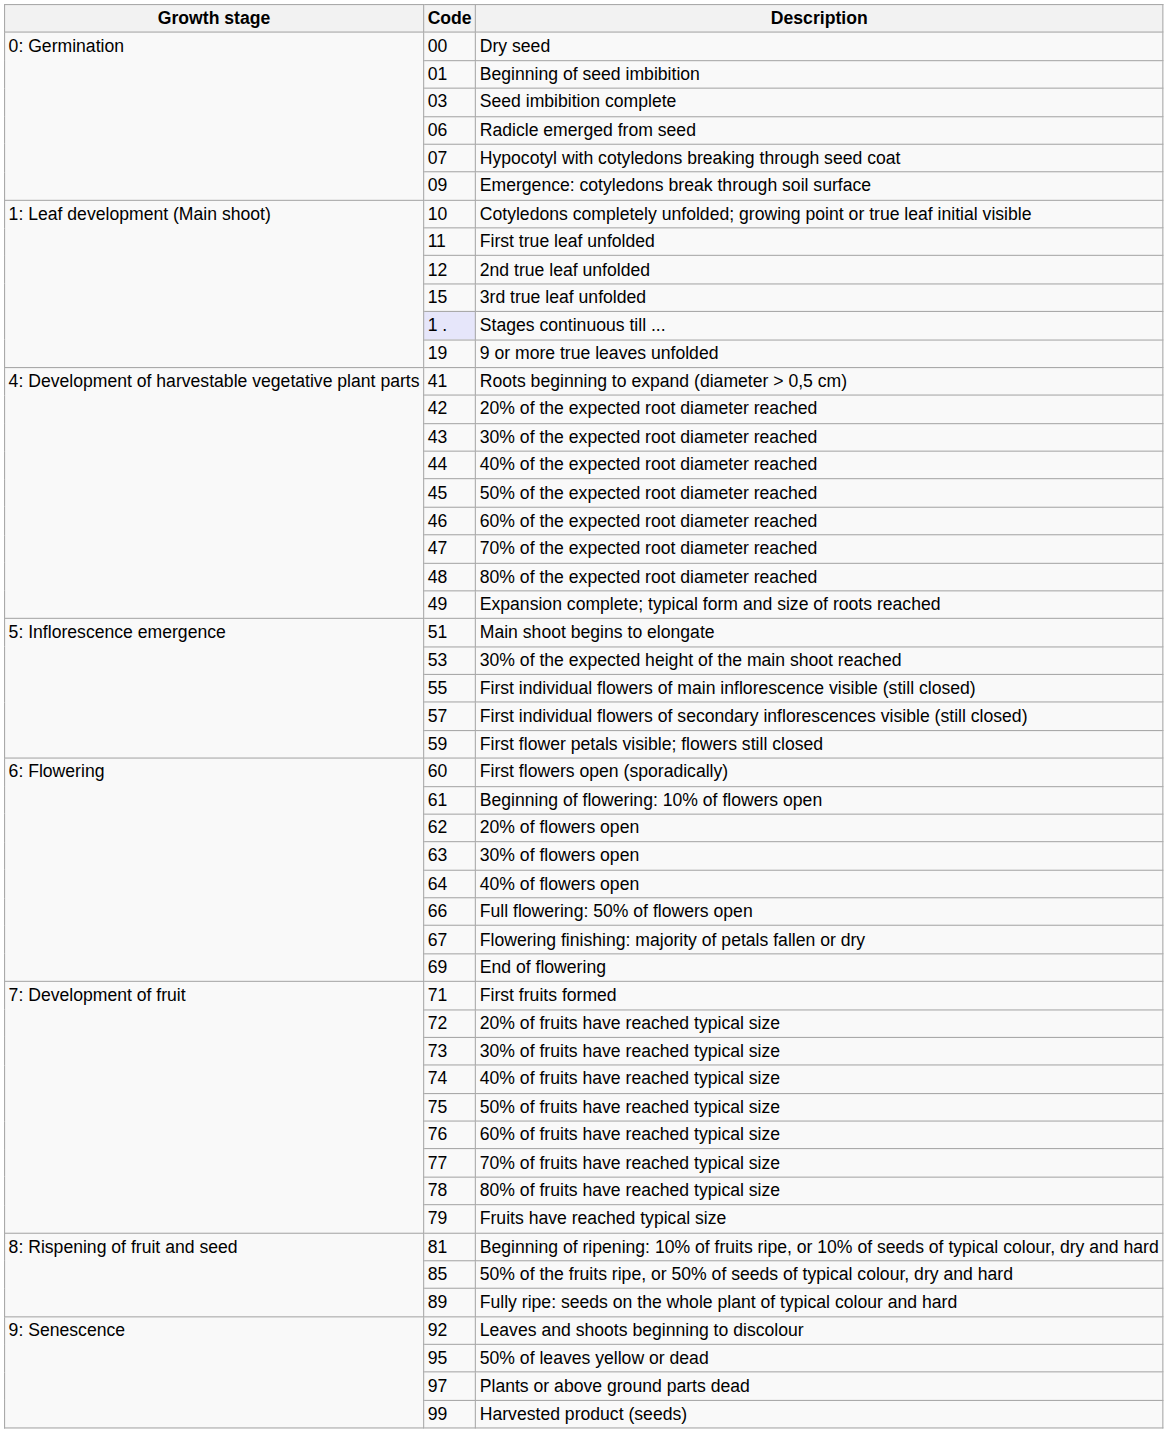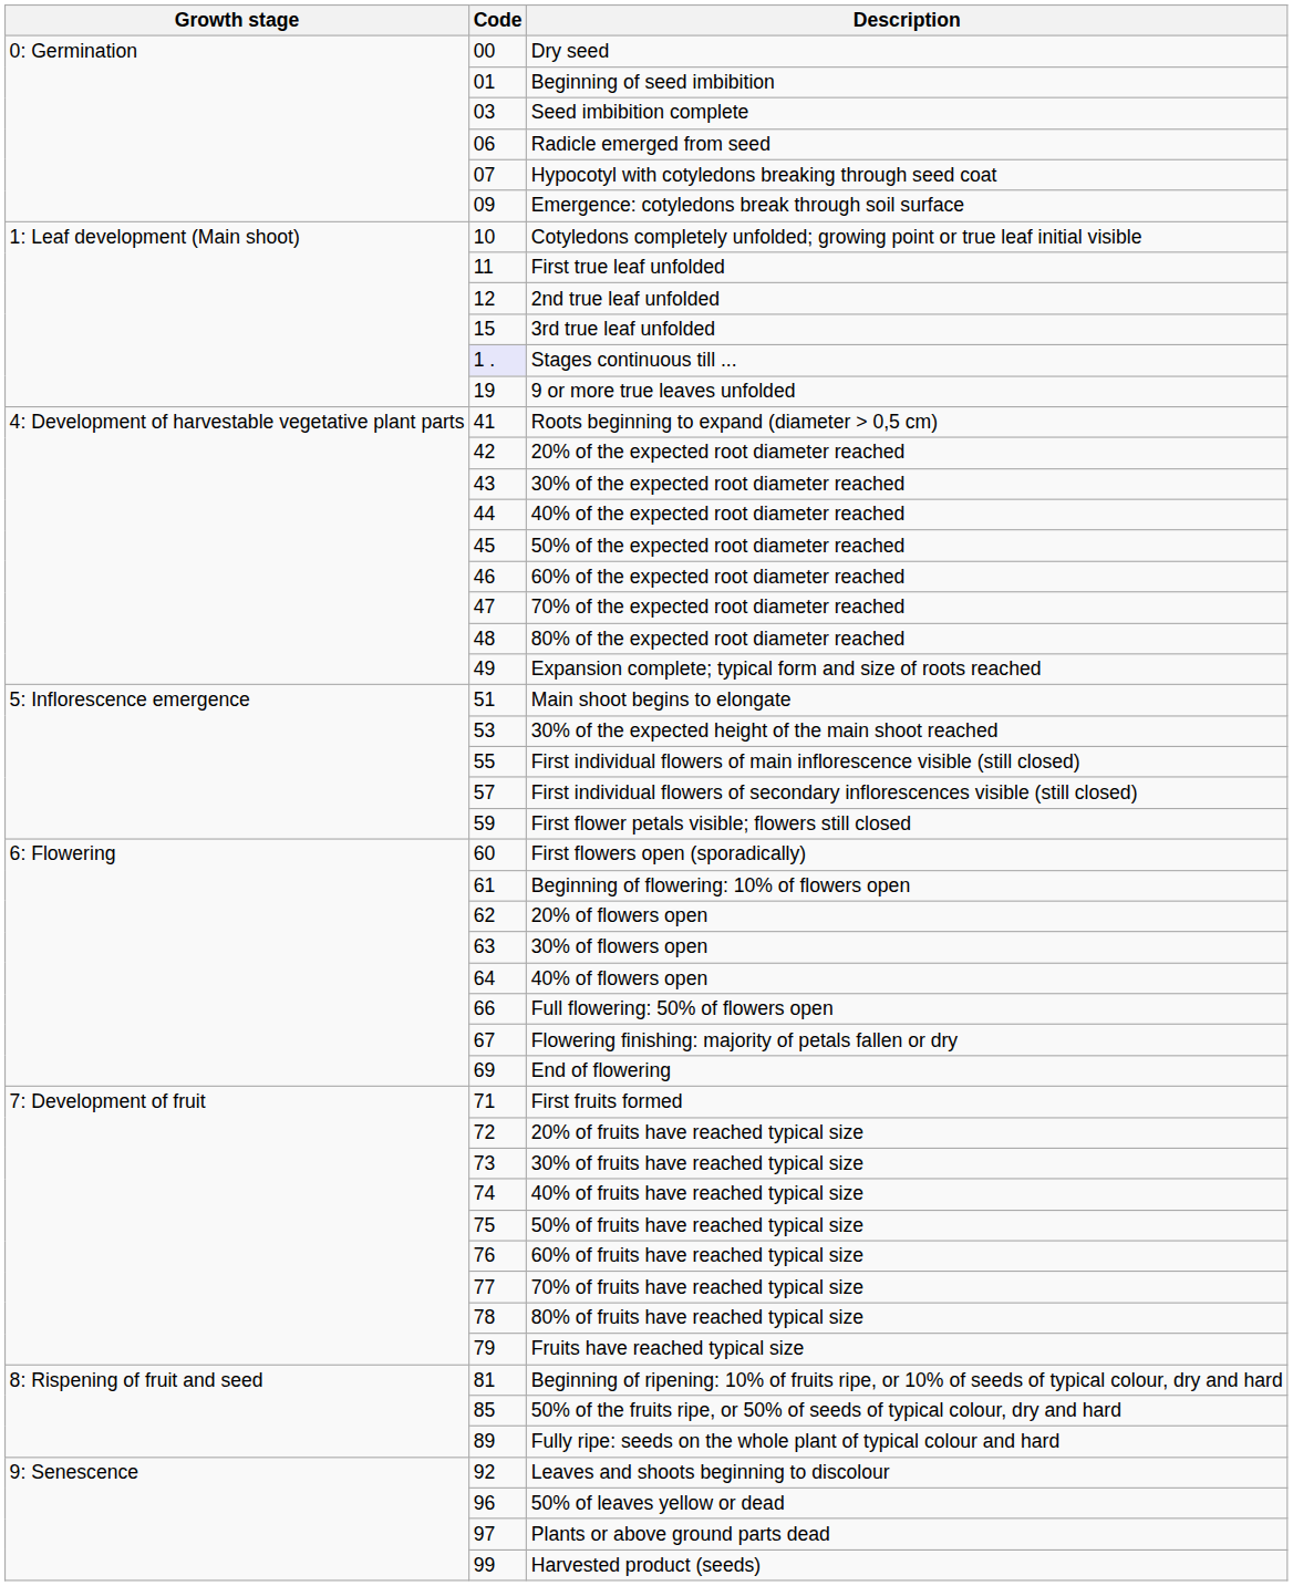 <table class="wikitable" style="clear">
 <tr>
 <th>Growth stage</th>
 <th>Code</th>
 <th>Description</th>
 </tr>
 <tr>
 <td rowspan="6" style="vertical-align:top">0: Germination</td>
 <td>00</td>
 <td>Dry seed</td>
 </tr>
 <tr>
 <td>01</td>
 <td>Beginning of seed imbibition</td>
 </tr>
 <tr>
 <td>03</td>
 <td>Seed imbibition complete</td>
 </tr>
 <tr>
 <td>06</td>
 <td>Radicle emerged from seed</td>
 </tr>
 <tr>
 <td>07</td>
 <td>Hypocotyl with cotyledons breaking through seed coat</td>
 </tr>
 <tr>
 <td>09</td>
 <td>Emergence: cotyledons break through soil surface</td>
 </tr>
 <tr>
 <td rowspan="6" style="vertical-align:top">1: Leaf development (Main shoot)</td>
 <td>10</td>
 <td>Cotyledons completely unfolded; growing point or true leaf initial visible</td>
 </tr>
 <tr>
 <td>11</td>
 <td>First true leaf unfolded</td>
 </tr>
 <tr>
 <td>12</td>
 <td>2nd true leaf unfolded</td>
 </tr>
 <tr>
 <td>15</td>
 <td>3rd true leaf unfolded</td>
 </tr>
 <tr>
 <td style="background: lavender;">1 .</td>
 <td>Stages continuous till ...</td>
 </tr>
 <tr>
 <td>19</td>
 <td>9 or more true leaves unfolded</td>
 </tr>
 <tr>
 <td rowspan="9" style="vertical-align:top">4: Development of harvestable vegetative plant parts</td>
 <td>41</td>
 <td>Roots beginning to expand (diameter > 0,5 cm)</td>
 </tr>
 <tr>
 <td>42</td>
 <td>20% of the expected root diameter reached</td>
 </tr>
 <tr>
 <td>43</td>
 <td>30% of the expected root diameter reached</td>
 </tr>
 <tr>
 <td>44</td>
 <td>40% of the expected root diameter reached</td>
 </tr>
 <tr>
 <td>45</td>
 <td>50% of the expected root diameter reached</td>
 </tr>
 <tr>
 <td>46</td>
 <td>60% of the expected root diameter reached</td>
 </tr>
 <tr>
 <td>47</td>
 <td>70% of the expected root diameter reached</td>
 </tr>
 <tr>
 <td>48</td>
 <td>80% of the expected root diameter reached</td>
 </tr>
 <tr>
 <td>49</td>
 <td>Expansion complete; typical form and size of roots reached</td>
 </tr>
 <tr>
 <td rowspan="5" style="vertical-align:top">5: Inflorescence emergence</td>
 <td>51</td>
 <td>Main shoot begins to elongate</td>
 </tr>
 <tr>
 <td>53</td>
 <td>30% of the expected height of the main shoot reached</td>
 </tr>
 <tr>
 <td>55</td>
 <td>First individual flowers of main inflorescence visible (still closed)</td>
 </tr>
 <tr>
 <td>57</td>
 <td>First individual flowers of secondary inflorescences visible (still closed)</td>
 </tr>
 <tr>
 <td>59</td>
 <td>First flower petals visible; flowers still closed</td>
 </tr>
 <tr>
 <td rowspan="8" style="vertical-align:top">6: Flowering</td>
 <td>60</td>
 <td>First flowers open (sporadically)</td>
 </tr>
 <tr>
 <td>61</td>
 <td>Beginning of flowering: 10% of flowers open</td>
 </tr>
 <tr>
 <td>62</td>
 <td>20% of flowers open</td>
 </tr>
 <tr>
 <td>63</td>
 <td>30% of flowers open</td>
 </tr>
 <tr>
 <td>64</td>
 <td>40% of flowers open</td>
 </tr>
 <tr>
 <td>66</td>
 <td>Full flowering: 50% of flowers open</td>
 </tr>
 <tr>
 <td>67</td>
 <td>Flowering finishing: majority of petals fallen or dry</td>
 </tr>
 <tr>
 <td>69</td>
 <td>End of flowering</td>
 </tr>
 <tr>
 <td rowspan="9" style="vertical-align:top">7: Development of fruit</td>
 <td>71</td>
 <td>First fruits formed</td>
 </tr>
 <tr>
 <td>72</td>
 <td>20% of fruits have reached typical size</td>
 </tr>
 <tr>
 <td>73</td>
 <td>30% of fruits have reached typical size</td>
 </tr>
 <tr>
 <td>74</td>
 <td>40% of fruits have reached typical size</td>
 </tr>
 <tr>
 <td>75</td>
 <td>50% of fruits have reached typical size</td>
 </tr>
 <tr>
 <td>76</td>
 <td>60% of fruits have reached typical size</td>
 </tr>
 <tr>
 <td>77</td>
 <td>70% of fruits have reached typical size</td>
 </tr>
 <tr>
 <td>78</td>
 <td>80% of fruits have reached typical size</td>
 </tr>
 <tr>
 <td>79</td>
 <td>Fruits have reached typical size</td>
 </tr>
 <tr>
 <td rowspan="3" style="vertical-align:top">8: Rispening of fruit and seed</td>
 <td>81</td>
 <td>Beginning of ripening: 10% of fruits ripe, or 10% of seeds of typical colour, dry and hard</td>
 </tr>
 <tr>
 <td>85</td>
 <td>50% of the fruits ripe, or 50% of seeds of typical colour, dry and hard</td>
 </tr>
 <tr>
 <td>89</td>
 <td>Fully ripe: seeds on the whole plant of typical colour and hard</td>
 </tr>
 <tr>
 <td rowspan="4" style="vertical-align:top">9: Senescence</td>
 <td>92</td>
 <td>Leaves and shoots beginning to discolour</td>
 </tr>
 <tr>
-<td>95</td>
+<td>96</td>
 <td>50% of leaves yellow or dead</td>
 </tr>
 <tr>
 <td>97</td>
 <td>Plants or above ground parts dead</td>
 </tr>
 <tr>
 <td>99</td>
 <td>Harvested product (seeds)</td>
 </tr>
 </table>
